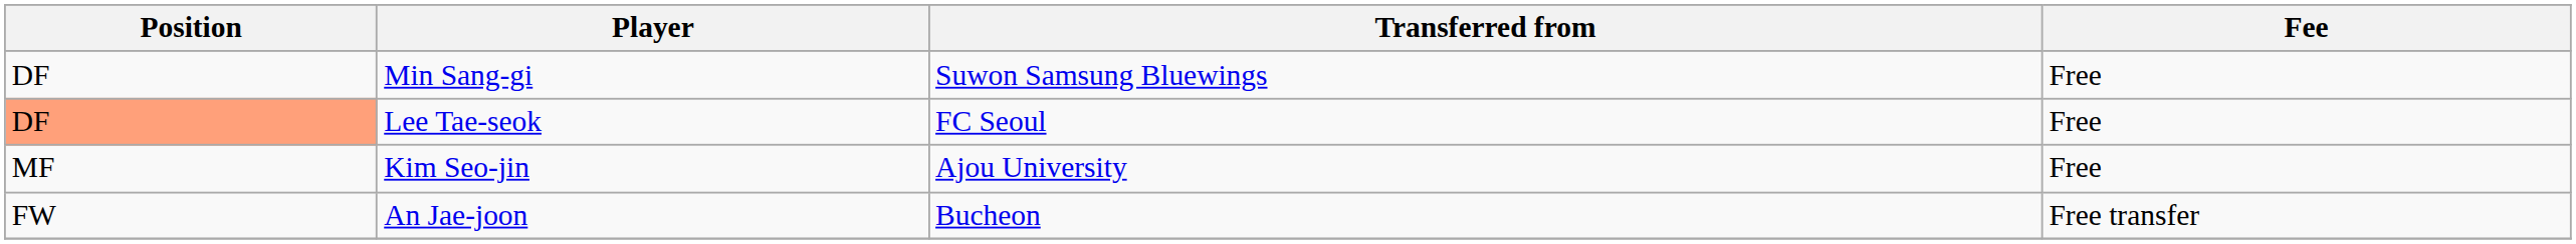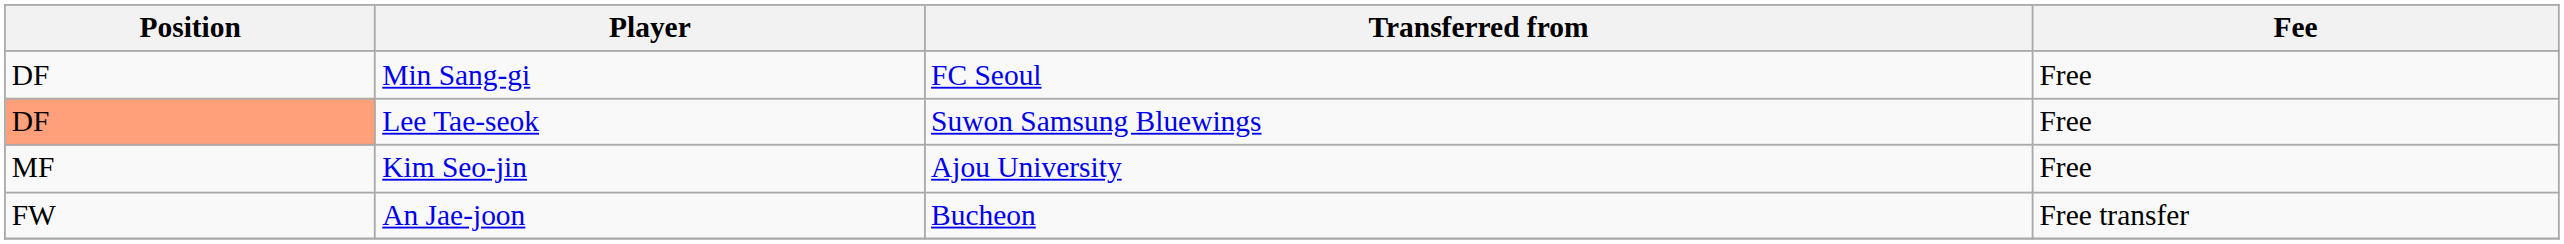 <table class="wikitable sortable" style="width:70%; text-align:center; font-size:100%; text-align:left;">
 <tr>
 <th>Position</th>
 <th>Player</th>
 <th>Transferred from</th>
 <th>Fee</th>
 </tr>
 <tr>
 <td>DF</td>
 <td> <a href='#'>Min Sang-gi</a></td>
-<td> <a href='#'>Suwon Samsung Bluewings</a></td>
+<td> <a href='#'>FC Seoul</a></td>
 <td>Free</td>
 </tr>
 <tr>
 <td style="background: lightsalmon;">DF</td>
 <td> <a href='#'>Lee Tae-seok</a></td>
-<td> <a href='#'>FC Seoul</a></td>
+<td> <a href='#'>Suwon Samsung Bluewings</a></td>
 <td>Free</td>
 </tr>
 <tr>
 <td>MF</td>
 <td> <a href='#'>Kim Seo-jin</a></td>
 <td> <a href='#'>Ajou University</a></td>
 <td>Free</td>
 </tr>
 <tr>
 <td>FW</td>
 <td> <a href='#'>An Jae-joon</a></td>
 <td> <a href='#'>Bucheon</a></td>
 <td>Free transfer</td>
 </tr>
 <tr>
 </tr>
 </table>
